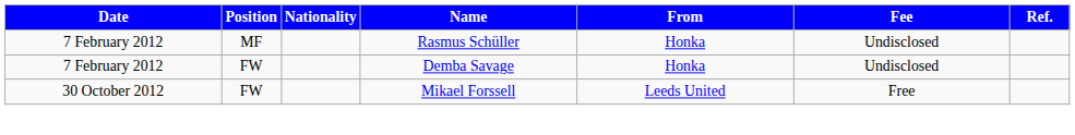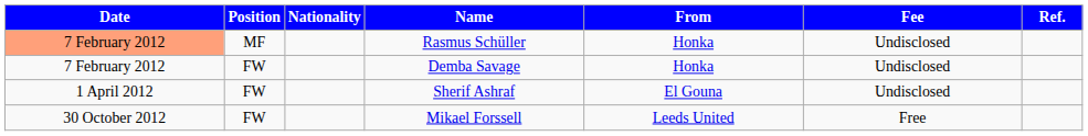 <table class="wikitable"  style="text-align:center; font-size:90%; ">
 <tr>
 <th style="background:#00f; color:white; width:200px;">Date</th>
 <th style="background:#00f; color:white; width:50px;">Position</th>
 <th style="background:#00f; color:white; width:50px;">Nationality</th>
 <th style="background:#00f; color:white; width:200px;">Name</th>
 <th style="background:#00f; color:white; width:200px;">From</th>
 <th style="background:#00f; color:white; width:200px;">Fee</th>
 <th style="background:#00f; color:white; width:50px;">Ref.</th>
 </tr>
 <tr>
-<td>7 February 2012</td>
+<td style="background: lightsalmon;">7 February 2012</td>
 <td>MF</td>
 <td></td>
 <td><a href='#'>Rasmus Schüller</a></td>
 <td><a href='#'>Honka</a></td>
 <td>Undisclosed</td>
 <td></td>
 </tr>
 <tr>
 <td>7 February 2012</td>
 <td>FW</td>
 <td></td>
 <td><a href='#'>Demba Savage</a></td>
 <td><a href='#'>Honka</a></td>
 <td>Undisclosed</td>
 <td></td>
 </tr>
 <tr>
+<td>1 April 2012</td>
+<td>FW</td>
+<td></td>
+<td><a href='#'>Sherif Ashraf</a></td>
+<td><a href='#'>El Gouna</a></td>
+<td>Undisclosed</td>
+<td></td>
+</tr>
+<tr>
 <td>30 October 2012</td>
 <td>FW</td>
 <td></td>
 <td><a href='#'>Mikael Forssell</a></td>
 <td><a href='#'>Leeds United</a></td>
 <td>Free</td>
 <td></td>
 </tr>
 </table>
